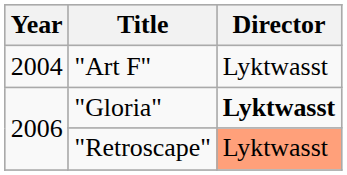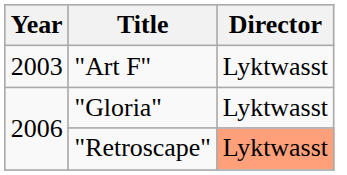 <table class="wikitable" border="1">
 <tr>
 <th>Year</th>
 <th>Title</th>
 <th>Director</th>
 </tr>
 <tr>
-<td align="center">2004</td>
+<td align="center">2003</td>
 <td>"Art F"</td>
 <td>Lyktwasst</td>
 </tr>
 <tr>
 <td align="center" rowspan="2">2006</td>
 <td>"Gloria"</td>
-<td><strong>Lyktwasst</strong></td>
+<td>Lyktwasst</td>
 </tr>
 <tr>
 <td>"Retroscape"</td>
 <td style="background: lightsalmon;">Lyktwasst</td>
 </tr>
 </table>
